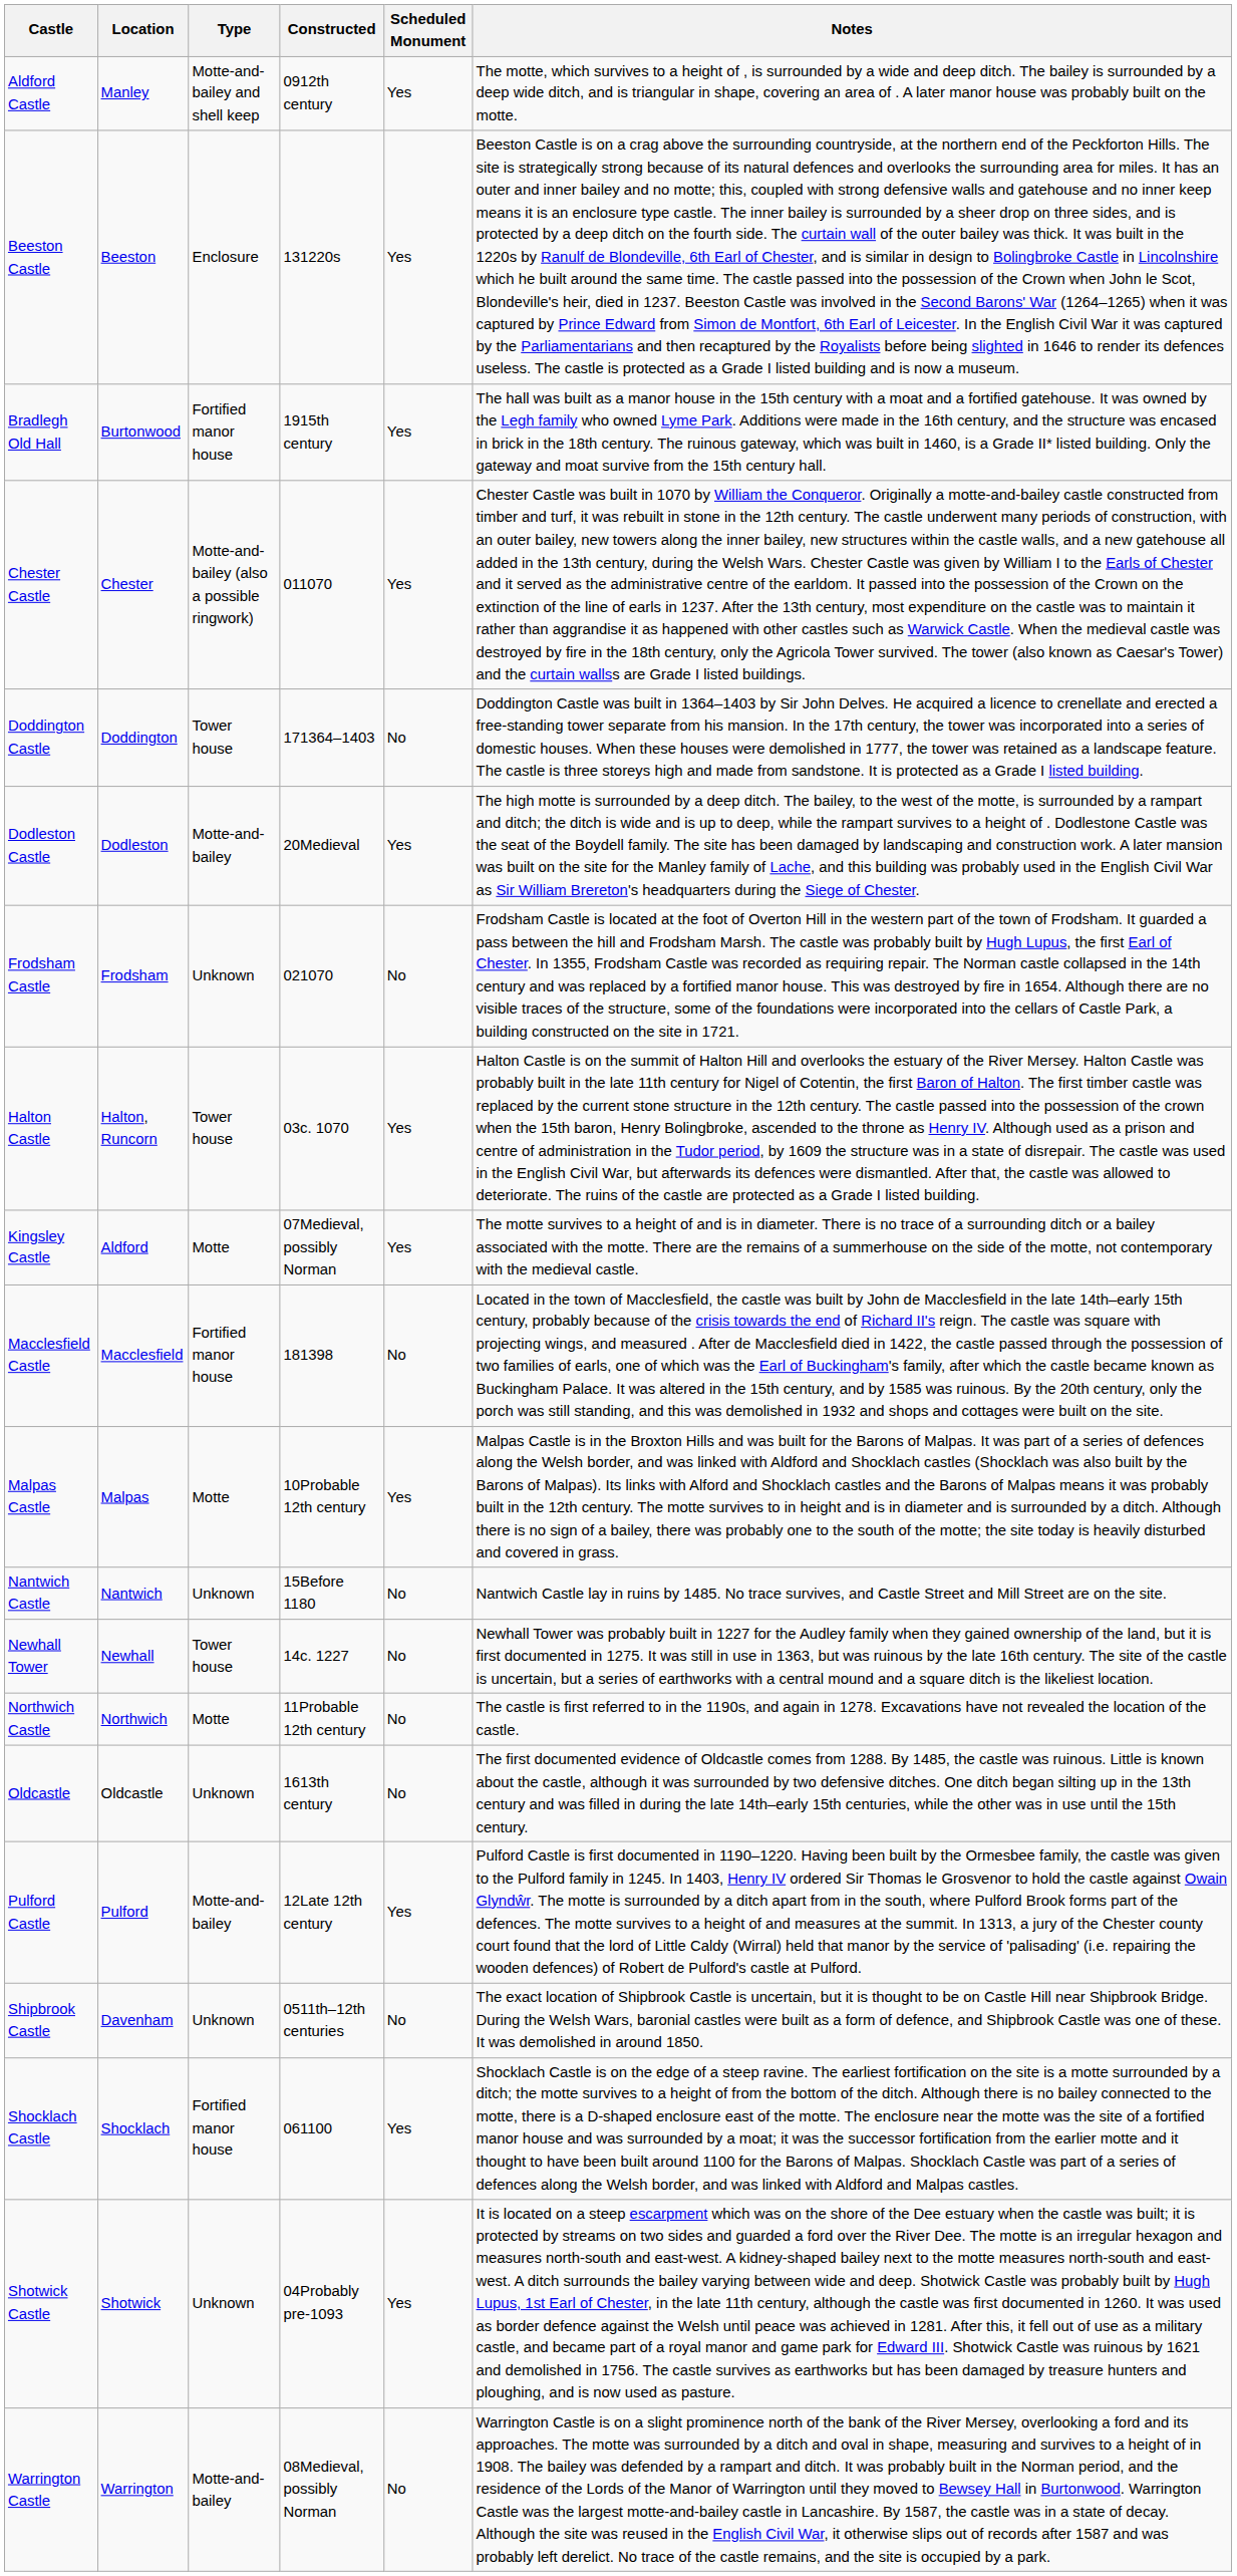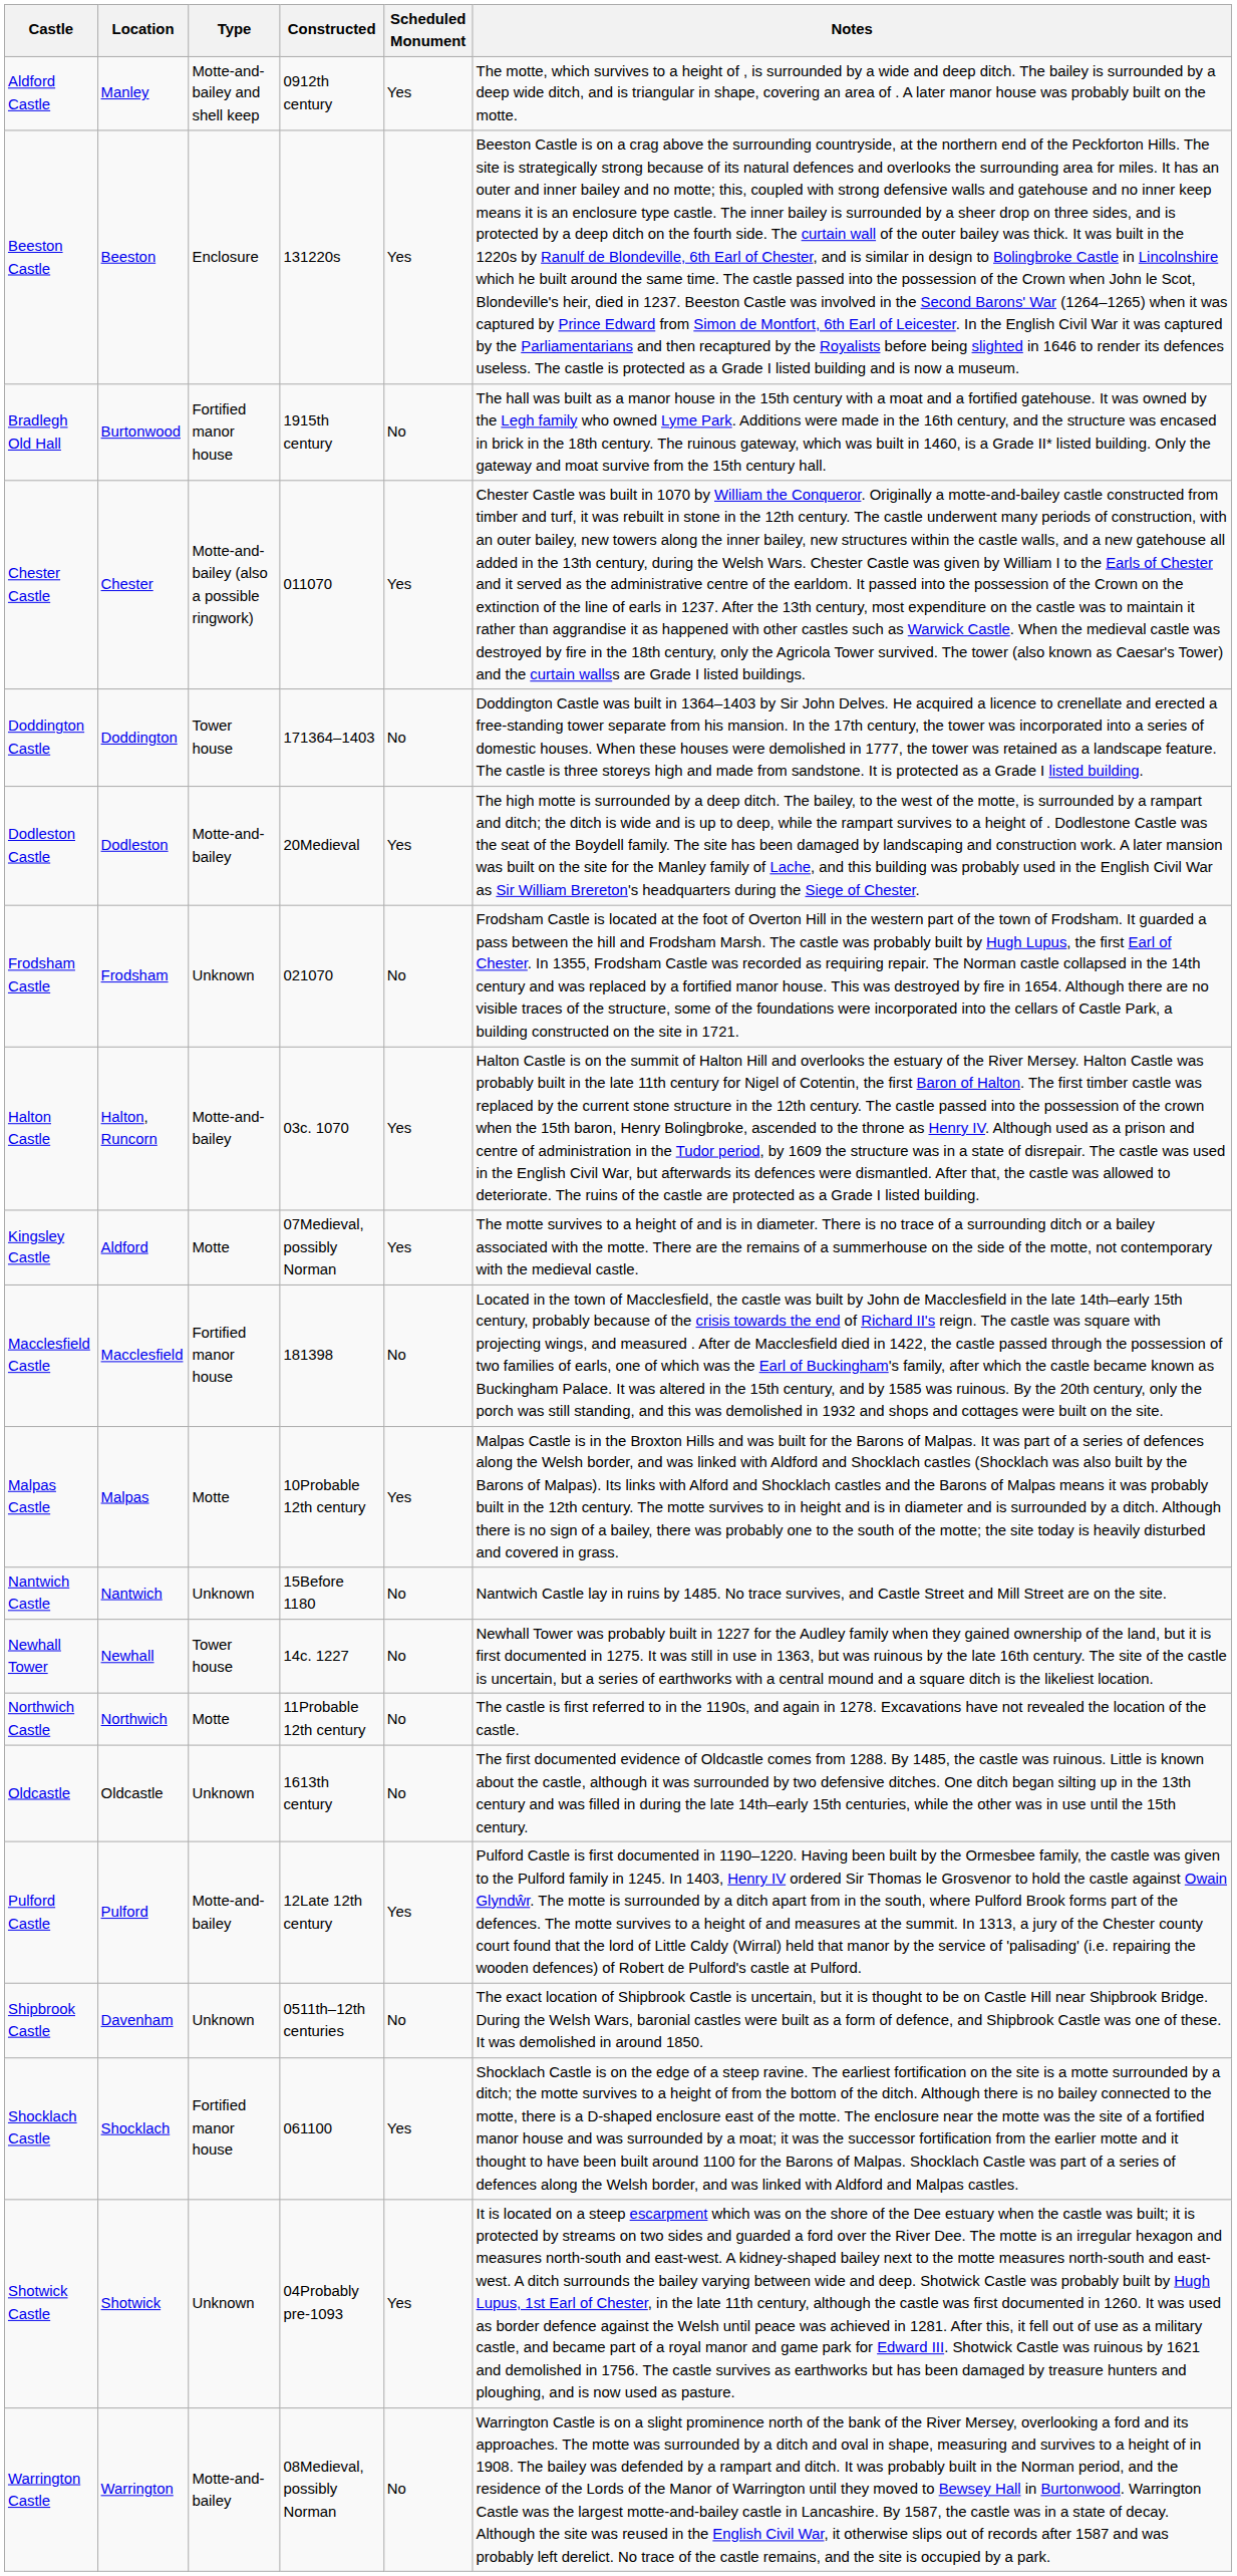 <table class="wikitable sortable" style="font-size:95%; border:0; text-align:left; line-height:150%; width=100%;">
 <tr>
 <th>Castle</th>
 <th class="unsortable">Location</th>
 <th>Type</th>
 <th>Constructed</th>
 <th>Scheduled Monument</th>
 <th class="unsortable">Notes</th>
 </tr>
 <tr>
 <td><a href='#'>Aldford Castle</a></td>
 <td><a href='#'>Manley</a><br><small></small></td>
 <td>Motte-and-bailey and shell keep</td>
 <td><span>09</span>12th century</td>
 <td>Yes</td>
 <td>The motte, which survives to a height of , is surrounded by a  wide and  deep ditch. The bailey is surrounded by a  deep  wide ditch, and is triangular in shape, covering an area of . A later manor house was probably built on the motte.</td>
 </tr>
 <tr>
 <td><a href='#'>Beeston Castle</a></td>
 <td><a href='#'>Beeston</a><br><small></small></td>
 <td>Enclosure</td>
 <td><span>13</span>1220s</td>
 <td>Yes</td>
 <td>Beeston Castle is on a crag  above the surrounding countryside, at the northern end of the Peckforton Hills. The site is strategically strong because of its natural defences and overlooks the surrounding area for miles. It has an outer and inner bailey and no motte; this, coupled with strong defensive walls and gatehouse and no inner keep means it is an enclosure type castle. The inner bailey is surrounded by a sheer drop on three sides, and is protected by a  deep ditch on the fourth side. The <a href='#'>curtain wall</a> of the outer bailey was  thick. It was built in the 1220s by <a href='#'>Ranulf de Blondeville, 6th Earl of Chester</a>, and is similar in design to <a href='#'>Bolingbroke Castle</a> in <a href='#'>Lincolnshire</a> which he built around the same time. The castle passed into the possession of the Crown when John le Scot, Blondeville's heir, died in 1237. Beeston Castle was involved in the <a href='#'>Second Barons' War</a> (1264–1265) when it was captured by <a href='#'>Prince Edward</a> from <a href='#'>Simon de Montfort, 6th Earl of Leicester</a>. In the English Civil War it was captured by the <a href='#'>Parliamentarians</a> and then recaptured by the <a href='#'>Royalists</a> before being <a href='#'>slighted</a> in 1646 to render its defences useless. The castle is protected as a Grade I listed building and is now a museum.</td>
 </tr>
 <tr>
 <td><a href='#'>Bradlegh Old Hall</a></td>
 <td><a href='#'>Burtonwood</a><br><small></small></td>
 <td>Fortified manor house</td>
 <td><span>19</span>15th century</td>
-<td>Yes</td>
+<td>No</td>
 <td>The hall was built as a manor house in the 15th century with a moat and a fortified gatehouse. It was owned by the <a href='#'>Legh family</a> who owned <a href='#'>Lyme Park</a>. Additions were made in the 16th century, and the structure was encased in brick in the 18th century. The ruinous gateway, which was built in 1460, is a Grade II* listed building. Only the gateway and moat survive from the 15th century hall.</td>
 </tr>
 <tr>
 <td><a href='#'>Chester Castle</a></td>
 <td><a href='#'>Chester</a><br><small></small></td>
 <td>Motte-and-bailey (also a possible ringwork)</td>
 <td><span>01</span>1070</td>
 <td>Yes</td>
 <td>Chester Castle was built in 1070 by <a href='#'>William the Conqueror</a>. Originally a motte-and-bailey castle constructed from timber and turf, it was rebuilt in stone in the 12th century. The castle underwent many periods of construction, with an outer bailey, new towers along the inner bailey, new structures within the castle walls, and a new gatehouse all added in the 13th century, during the Welsh Wars. Chester Castle was given by William I to the <a href='#'>Earls of Chester</a> and it served as the administrative centre of the earldom. It passed into the possession of the Crown on the extinction of the line of earls in 1237. After the 13th century, most expenditure on the castle was to maintain it rather than aggrandise it as happened with other castles such as <a href='#'>Warwick Castle</a>. When the medieval castle was destroyed by fire in the 18th century, only the Agricola Tower survived. The tower (also known as Caesar's Tower) and the <a href='#'>curtain walls</a>s are Grade I listed buildings.</td>
 </tr>
 <tr>
 <td><a href='#'>Doddington Castle</a></td>
 <td><a href='#'>Doddington</a><br><small></small></td>
 <td>Tower house</td>
 <td><span>17</span>1364–1403</td>
 <td>No</td>
 <td>Doddington Castle was built in 1364–1403 by Sir John Delves. He acquired a licence to crenellate and erected a free-standing tower separate from his mansion. In the 17th century, the tower was incorporated into a series of domestic houses. When these houses were demolished in 1777, the tower was retained as a landscape feature. The castle is three storeys high and made from sandstone. It is protected as a Grade I <a href='#'>listed building</a>.</td>
 </tr>
 <tr>
 <td><a href='#'>Dodleston Castle</a></td>
 <td><a href='#'>Dodleston</a><br><small></small></td>
 <td>Motte-and-bailey</td>
 <td><span>20</span>Medieval</td>
 <td>Yes</td>
 <td>The  high motte is surrounded by a  deep ditch. The bailey, to the west of the motte, is surrounded by a rampart and ditch; the ditch is  wide and is up to  deep, while the rampart survives to a height of . Dodlestone Castle was the seat of the Boydell family. The site has been damaged by landscaping and construction work. A later mansion was built on the site for the Manley family of <a href='#'>Lache</a>, and this building was probably used in the English Civil War as <a href='#'>Sir William Brereton</a>'s headquarters during the <a href='#'>Siege of Chester</a>.</td>
 </tr>
 <tr>
 <td><a href='#'>Frodsham Castle</a></td>
 <td><a href='#'>Frodsham</a><br><small></small></td>
 <td>Unknown</td>
 <td><span>02</span>1070</td>
 <td>No</td>
 <td>Frodsham Castle is located at the foot of Overton Hill in the western part of the town of Frodsham. It guarded a pass between the hill and Frodsham Marsh. The castle was probably built by <a href='#'>Hugh Lupus</a>, the first <a href='#'>Earl of Chester</a>. In 1355, Frodsham Castle was recorded as requiring repair. The Norman castle collapsed in the 14th century and was replaced by a fortified manor house. This was destroyed by fire in 1654. Although there are no visible traces of the structure, some of the foundations were incorporated into the cellars of Castle Park, a building constructed on the site in 1721.</td>
 </tr>
 <tr>
 <td><a href='#'>Halton Castle</a></td>
 <td><a href='#'>Halton</a>, <a href='#'>Runcorn</a><br><small></small></td>
-<td>Tower house</td>
+<td>Motte-and-bailey</td>
 <td><span>03</span>c. 1070</td>
 <td>Yes</td>
 <td>Halton Castle is on the summit of Halton Hill and overlooks the estuary of the River Mersey. Halton Castle was probably built in the late 11th century for Nigel of Cotentin, the first <a href='#'>Baron of Halton</a>. The first timber castle was replaced by the current stone structure in the 12th century. The castle passed into the possession of the crown when the 15th baron, Henry Bolingbroke, ascended to the throne as <a href='#'>Henry IV</a>. Although used as a prison and centre of administration in the <a href='#'>Tudor period</a>, by 1609 the structure was in a state of disrepair. The castle was used in the English Civil War, but afterwards its defences were dismantled. After that, the castle was allowed to deteriorate. The ruins of the castle are protected as a Grade I listed building.</td>
 </tr>
 <tr>
 <td><a href='#'>Kingsley Castle</a></td>
 <td><a href='#'>Aldford</a><br><small></small></td>
 <td>Motte</td>
 <td><span>07</span>Medieval, possibly Norman</td>
 <td>Yes</td>
 <td>The motte survives to a height of  and is  in diameter. There is no trace of a surrounding ditch or a bailey associated with the motte. There are the remains of a summerhouse on the side of the motte, not contemporary with the medieval castle.</td>
 </tr>
 <tr>
 <td><a href='#'>Macclesfield Castle</a></td>
 <td><a href='#'>Macclesfield</a><br><small></small></td>
 <td>Fortified manor house</td>
 <td><span>18</span>1398</td>
 <td>No</td>
 <td>Located in the town of Macclesfield, the castle was built by John de Macclesfield in the late 14th–early 15th century, probably because of the <a href='#'>crisis towards the end</a> of <a href='#'>Richard II's</a> reign. The castle was square with projecting wings, and measured . After de Macclesfield died in 1422, the castle passed through the possession of two families of earls, one of which was the <a href='#'>Earl of Buckingham</a>'s family, after which the castle became known as Buckingham Palace. It was altered in the 15th century, and by 1585 was ruinous. By the 20th century, only the porch was still standing, and this was demolished in 1932 and shops and cottages were built on the site.</td>
 </tr>
 <tr>
 <td><a href='#'>Malpas Castle</a></td>
 <td><a href='#'>Malpas</a><br><small></small></td>
 <td>Motte</td>
 <td><span>10</span>Probable 12th century</td>
 <td>Yes</td>
 <td>Malpas Castle is in the Broxton Hills and was built for the Barons of Malpas. It was part of a series of defences along the Welsh border, and was linked with Aldford and Shocklach castles (Shocklach was also built by the Barons of Malpas). Its links with Alford and Shocklach castles and the Barons of Malpas means it was probably built in the 12th century. The motte survives to  in height and is  in diameter and is surrounded by a ditch. Although there is no sign of a bailey, there was probably one to the south of the motte; the site today is heavily disturbed and covered in grass.</td>
 </tr>
 <tr>
 <td><a href='#'>Nantwich Castle</a></td>
 <td><a href='#'>Nantwich</a><br><small></small></td>
 <td>Unknown</td>
 <td><span>15</span>Before 1180</td>
 <td>No</td>
 <td>Nantwich Castle lay in ruins by 1485. No trace survives, and Castle Street and Mill Street are on the site.</td>
 </tr>
 <tr>
 <td><a href='#'>Newhall Tower</a></td>
 <td><a href='#'>Newhall</a><br><small></small></td>
 <td>Tower house</td>
 <td><span>14</span>c. 1227</td>
 <td>No</td>
 <td>Newhall Tower was probably built in 1227 for the Audley family when they gained ownership of the land, but it is first documented in 1275. It was still in use in 1363, but was ruinous by the late 16th century. The site of the castle is uncertain, but a series of earthworks with a central mound and a square ditch is the likeliest location.</td>
 </tr>
 <tr>
 <td><a href='#'>Northwich Castle</a></td>
 <td><a href='#'>Northwich</a><br><small></small></td>
 <td>Motte</td>
 <td><span>11</span>Probable 12th century</td>
 <td>No</td>
 <td>The castle is first referred to in the 1190s, and again in 1278. Excavations have not revealed the location of the castle.</td>
 </tr>
 <tr>
 <td><a href='#'>Oldcastle</a></td>
 <td>Oldcastle<br><small></small></td>
 <td>Unknown</td>
 <td><span>16</span>13th century</td>
 <td>No</td>
 <td>The first documented evidence of Oldcastle comes from 1288. By 1485, the castle was ruinous. Little is known about the castle, although it was surrounded by two defensive ditches. One ditch began silting up in the 13th century and was filled in during the late 14th–early 15th centuries, while the other was in use until the 15th century.</td>
 </tr>
 <tr>
 <td><a href='#'>Pulford Castle</a></td>
 <td><a href='#'>Pulford</a><br><small></small></td>
 <td>Motte-and-bailey</td>
 <td><span>12</span>Late 12th century</td>
 <td>Yes</td>
 <td>Pulford Castle is first documented in 1190–1220. Having been built by the Ormesbee family, the castle was given to the Pulford family in 1245. In 1403, <a href='#'>Henry IV</a> ordered Sir Thomas le Grosvenor to hold the castle against <a href='#'>Owain Glyndŵr</a>. The motte is surrounded by a ditch apart from in the south, where Pulford Brook forms part of the defences. The motte survives to a height of  and measures  at the summit. In 1313, a jury of the Chester county court found that the lord of Little Caldy (Wirral) held that manor by the service of 'palisading' (i.e. repairing the wooden defences) of Robert de Pulford's castle at Pulford.</td>
 </tr>
 <tr>
 <td><a href='#'>Shipbrook Castle</a></td>
 <td><a href='#'>Davenham</a><br><small></small></td>
 <td>Unknown</td>
 <td><span>05</span>11th–12th centuries</td>
 <td>No</td>
 <td>The exact location of Shipbrook Castle is uncertain, but it is thought to be on Castle Hill near Shipbrook Bridge. During the Welsh Wars, baronial castles were built as a form of defence, and Shipbrook Castle was one of these. It was demolished in around 1850.</td>
 </tr>
 <tr>
 <td><a href='#'>Shocklach Castle</a></td>
 <td><a href='#'>Shocklach</a><br><small></small></td>
 <td>Fortified manor house</td>
 <td><span>06</span>1100</td>
 <td>Yes</td>
 <td>Shocklach Castle is on the edge of a steep ravine. The earliest fortification on the site is a motte surrounded by a ditch; the motte survives to a height of  from the bottom of the ditch. Although there is no bailey connected to the motte, there is a D-shaped enclosure  east of the motte. The enclosure near the motte was the site of a fortified manor house and was surrounded by a moat; it was the successor fortification from the earlier motte and it thought to have been built around 1100 for the Barons of Malpas. Shocklach Castle was part of a series of defences along the Welsh border, and was linked with Aldford and Malpas castles.</td>
 </tr>
 <tr>
 <td><a href='#'>Shotwick Castle</a></td>
 <td><a href='#'>Shotwick</a><br><small></small></td>
 <td>Unknown</td>
 <td><span>04</span>Probably pre-1093</td>
 <td>Yes</td>
 <td>It is located on a steep <a href='#'>escarpment</a> which was on the shore of the Dee estuary when the castle was built; it is protected by streams on two sides and guarded a ford over the River Dee. The motte is an irregular hexagon and measures  north-south and  east-west. A kidney-shaped bailey next to the motte measures  north-south and  east-west. A ditch surrounds the bailey varying between  wide and  deep. Shotwick Castle was probably built by <a href='#'>Hugh Lupus, 1st Earl of Chester</a>, in the late 11th century, although the castle was first documented in 1260. It was used as border defence against the Welsh until peace was achieved in 1281. After this, it fell out of use as a military castle, and became part of a royal manor and game park for <a href='#'>Edward III</a>. Shotwick Castle was ruinous by 1621 and demolished in 1756. The castle survives as earthworks but has been damaged by treasure hunters and ploughing, and is now used as pasture.</td>
 </tr>
 <tr>
 <td><a href='#'>Warrington Castle</a></td>
 <td><a href='#'>Warrington</a><br><small></small></td>
 <td>Motte-and-bailey</td>
 <td><span>08</span>Medieval, possibly Norman</td>
 <td>No</td>
 <td>Warrington Castle is on a slight prominence  north of the bank of the River Mersey, overlooking a ford and its approaches. The motte was surrounded by a ditch and oval in shape, measuring  and survives to a height of  in 1908. The bailey was defended by a rampart and ditch. It was probably built in the Norman period, and the residence of the Lords of the Manor of Warrington until they moved to <a href='#'>Bewsey Hall</a> in <a href='#'>Burtonwood</a>. Warrington Castle was the largest motte-and-bailey castle in Lancashire. By 1587, the castle was in a state of decay. Although the site was reused in the <a href='#'>English Civil War</a>, it otherwise slips out of records after 1587 and was probably left derelict. No trace of the castle remains, and the site is occupied by a park.</td>
 </tr>
 </table>
